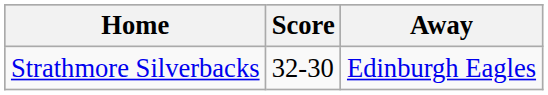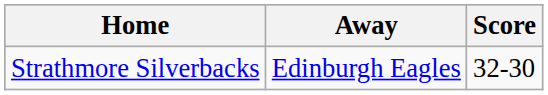 <table class="wikitable">
 <tr>
 <th>Home</th>
+<th>Away</th>
 <th>Score</th>
-<th>Away</th>
 </tr>
 <tr>
 <td><a href='#'>Strathmore Silverbacks</a></td>
+<td><a href='#'>Edinburgh Eagles</a></td>
 <td>32-30</td>
-<td><a href='#'>Edinburgh Eagles</a></td>
 </tr>
 </table>
